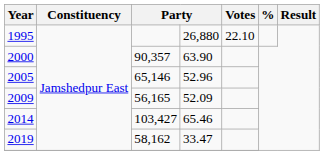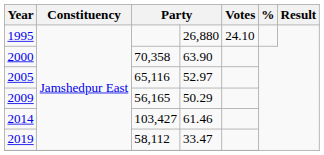 <table class="wikitable">
 <tr>
 <th>Year</th>
 <th>Constituency</th>
 <th colspan="2">Party</th>
 <th>Votes</th>
 <th>%</th>
 <th>Result</th>
 </tr>
 <tr>
 <td><a href='#'>1995</a></td>
 <td rowspan=6><a href='#'>Jamshedpur East</a></td>
 <td></td>
 <td>26,880</td>
-<td>22.10</td>
+<td>24.10</td>
 <td></td>
 </tr>
 <tr>
 <td><a href='#'>2000</a></td>
-<td>90,357</td>
+<td>70,358</td>
 <td>63.90</td>
 <td></td>
 </tr>
 <tr>
 <td><a href='#'>2005</a></td>
-<td>65,146</td>
-<td>52.96</td>
+<td>65,116</td>
+<td>52.97</td>
 <td></td>
 </tr>
 <tr>
 <td><a href='#'>2009</a></td>
 <td>56,165</td>
-<td>52.09</td>
+<td>50.29</td>
 <td></td>
 </tr>
 <tr>
 <td><a href='#'>2014</a></td>
 <td>103,427</td>
-<td>65.46</td>
+<td>61.46</td>
 <td></td>
 </tr>
 <tr>
 <td><a href='#'>2019</a></td>
-<td>58,162</td>
+<td>58,112</td>
 <td>33.47</td>
 <td></td>
 </tr>
 <tr>
 </tr>
 </table>
